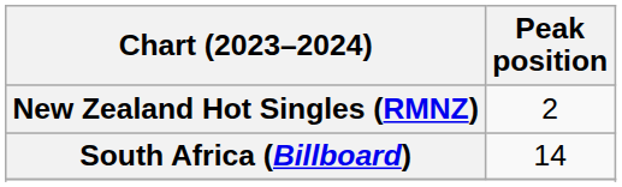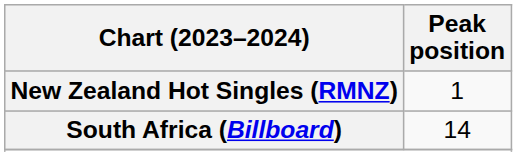 <table class="wikitable sortable plainrowheaders" style="text-align:center">
 <tr>
 <th scope="col">Chart (2023–2024)</th>
 <th scope="col">Peak<br> position</th>
 </tr>
 <tr>
 <th scope="row">New Zealand Hot Singles (<a href='#'>RMNZ</a>)</th>
-<td>2</td>
+<td>1</td>
 </tr>
 <tr>
 <th scope="row">South Africa (<em><a href='#'>Billboard</a></em>)</th>
 <td>14</td>
 </tr>
 <tr>
 </tr>
 <tr>
 </tr>
 <tr>
 </tr>
 <tr>
 </tr>
 <tr>
 </tr>
 <tr>
 </tr>
 <tr>
 </tr>
 </table>
